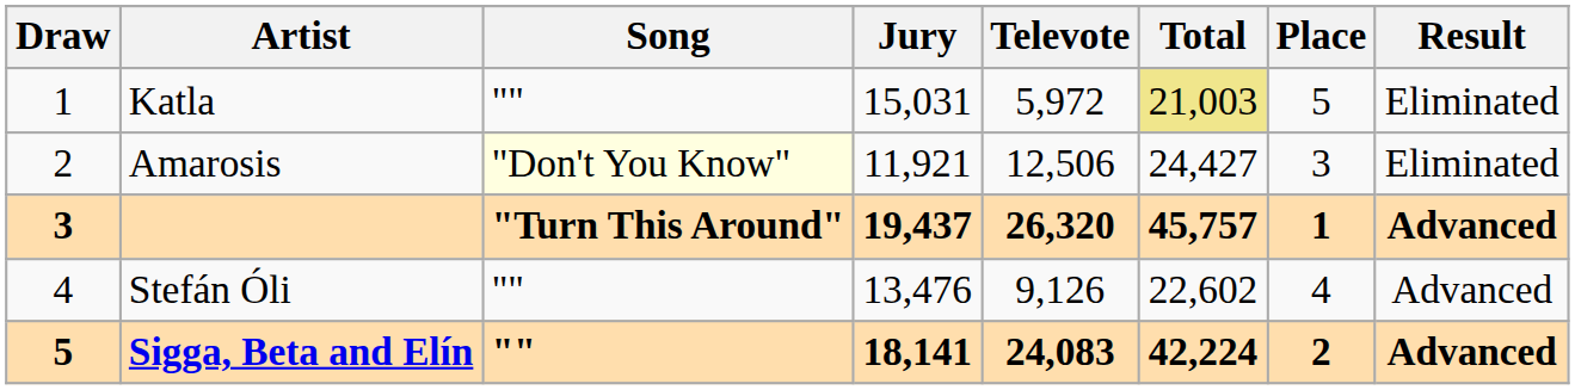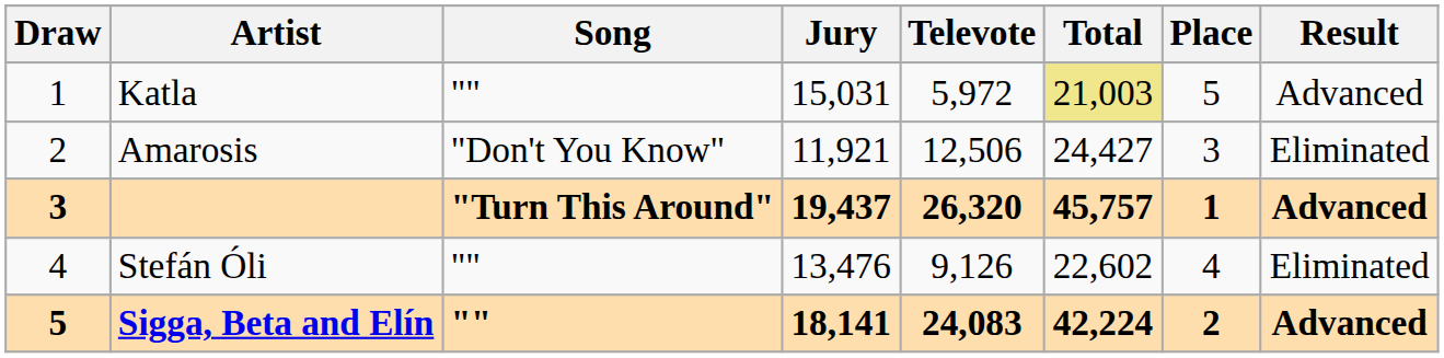 <table class="sortable wikitable plainrowheaders" style="margin: 1em auto 1em auto; text-align:center">
 <tr>
 </tr>
 <tr>
 <th scope="col">Draw</th>
 <th scope="col">Artist</th>
 <th scope="col">Song</th>
 <th scope="col">Jury</th>
 <th scope="col">Televote</th>
 <th scope="col">Total</th>
 <th scope="col">Place</th>
 <th scope="col">Result</th>
 </tr>
 <tr>
 <td>1</td>
 <td align="left">Katla</td>
 <td align="left">""</td>
 <td>15,031</td>
 <td>5,972</td>
 <td style="background: khaki;">21,003</td>
 <td>5</td>
-<td>Eliminated</td>
+<td>Advanced</td>
 </tr>
 <tr>
 <td>2</td>
 <td align="left">Amarosis</td>
-<td align="left" style="background: lightyellow;">"Don't You Know"</td>
+<td align="left">"Don't You Know"</td>
 <td>11,921</td>
 <td>12,506</td>
 <td>24,427</td>
 <td>3</td>
 <td>Eliminated</td>
 </tr>
 <tr style="font-weight:bold; background:navajowhite;">
 <td>3</td>
 <td align="left"></td>
 <td align="left">"Turn This Around"</td>
 <td>19,437</td>
 <td>26,320</td>
 <td>45,757</td>
 <td>1</td>
 <td>Advanced</td>
 </tr>
 <tr>
 <td>4</td>
 <td align="left">Stefán Óli</td>
 <td align="left">""</td>
 <td>13,476</td>
 <td>9,126</td>
 <td>22,602</td>
 <td>4</td>
-<td>Advanced</td>
+<td>Eliminated</td>
 </tr>
 <tr style="font-weight:bold; background:navajowhite;">
 <td>5</td>
 <td align="left"><a href='#'>Sigga, Beta and Elín</a></td>
 <td align="left">""</td>
 <td>18,141</td>
 <td>24,083</td>
 <td>42,224</td>
 <td>2</td>
 <td>Advanced</td>
 </tr>
 </table>
